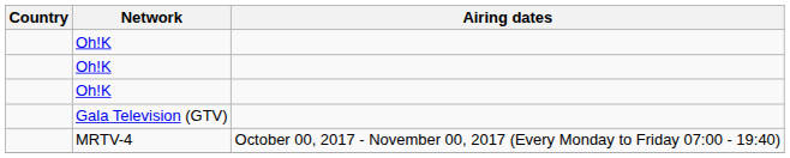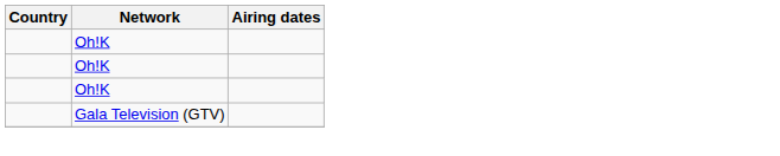 <table class="wikitable">
 <tr>
 <th>Country</th>
 <th>Network</th>
 <th>Airing dates</th>
 </tr>
 <tr>
 <td></td>
 <td><a href='#'>Oh!K</a></td>
 <td></td>
 </tr>
 <tr>
 <td></td>
 <td><a href='#'>Oh!K</a></td>
 <td></td>
 </tr>
 <tr>
 <td></td>
 <td><a href='#'>Oh!K</a></td>
 <td></td>
 </tr>
 <tr>
 <td></td>
 <td><a href='#'>Gala Television</a> (GTV)</td>
 <td></td>
 </tr>
 <tr>
-<td></td>
-<td>MRTV-4</td>
-<td>October 00, 2017 - November 00, 2017 (Every Monday to Friday 07:00 - 19:40)</td>
-</tr>
-<tr>
 </tr>
 </table>
